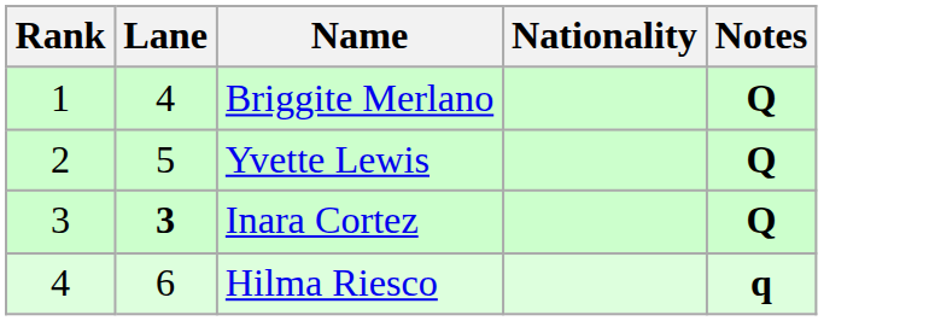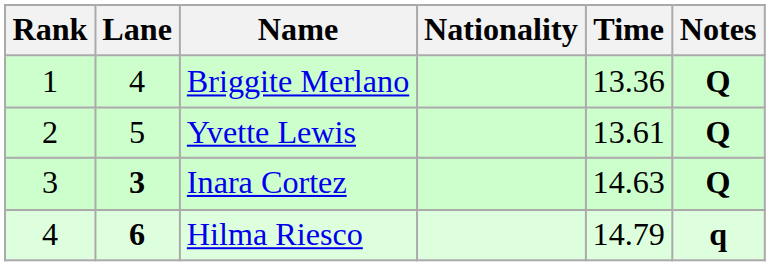 <table class="wikitable sortable" style="text-align:center">
 <tr>
 <th>Rank</th>
 <th>Lane</th>
 <th>Name</th>
 <th>Nationality</th>
+<th>Time</th>
 <th>Notes</th>
 </tr>
 <tr bgcolor=ccffcc>
 <td>1</td>
 <td>4</td>
 <td align=left><a href='#'>Briggite Merlano</a></td>
 <td align=left></td>
+<td>13.36</td>
 <td><strong>Q</strong></td>
 </tr>
 <tr bgcolor=ccffcc>
 <td>2</td>
 <td>5</td>
 <td align=left><a href='#'>Yvette Lewis</a></td>
 <td align=left></td>
+<td>13.61</td>
 <td><strong>Q</strong></td>
 </tr>
 <tr bgcolor=ccffcc>
 <td>3</td>
 <td><strong>3</strong></td>
 <td align=left><a href='#'>Inara Cortez</a></td>
 <td align=left></td>
+<td>14.63</td>
 <td><strong>Q</strong></td>
 </tr>
 <tr bgcolor=ddffdd>
 <td>4</td>
-<td>6</td>
+<td><strong>6</strong></td>
 <td align=left><a href='#'>Hilma Riesco</a></td>
 <td align=left></td>
+<td>14.79</td>
 <td><strong>q</strong></td>
 </tr>
 </table>
